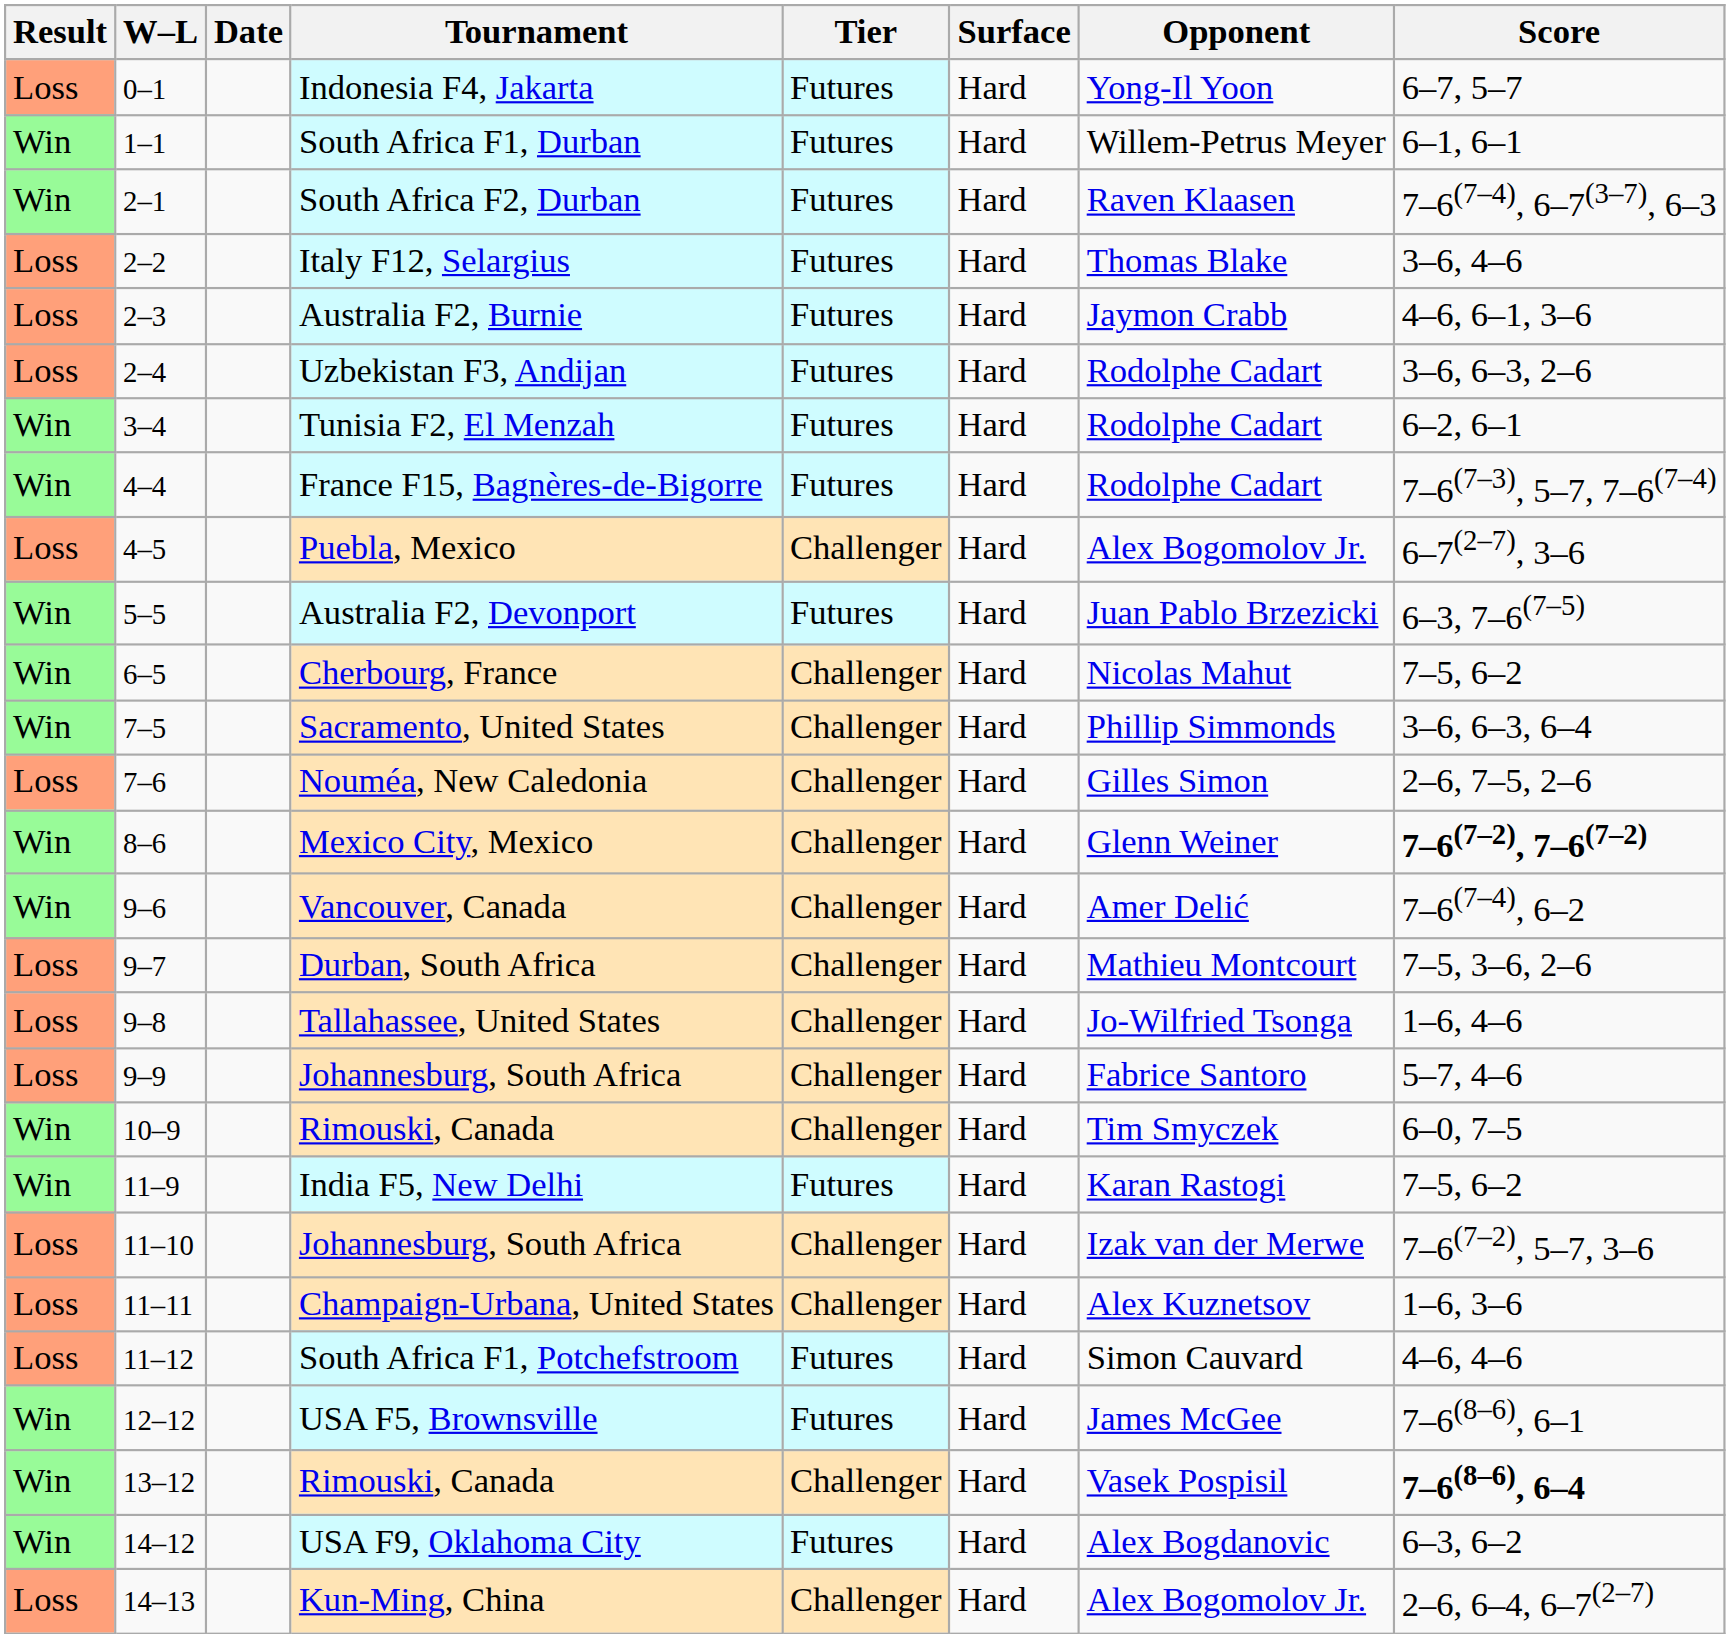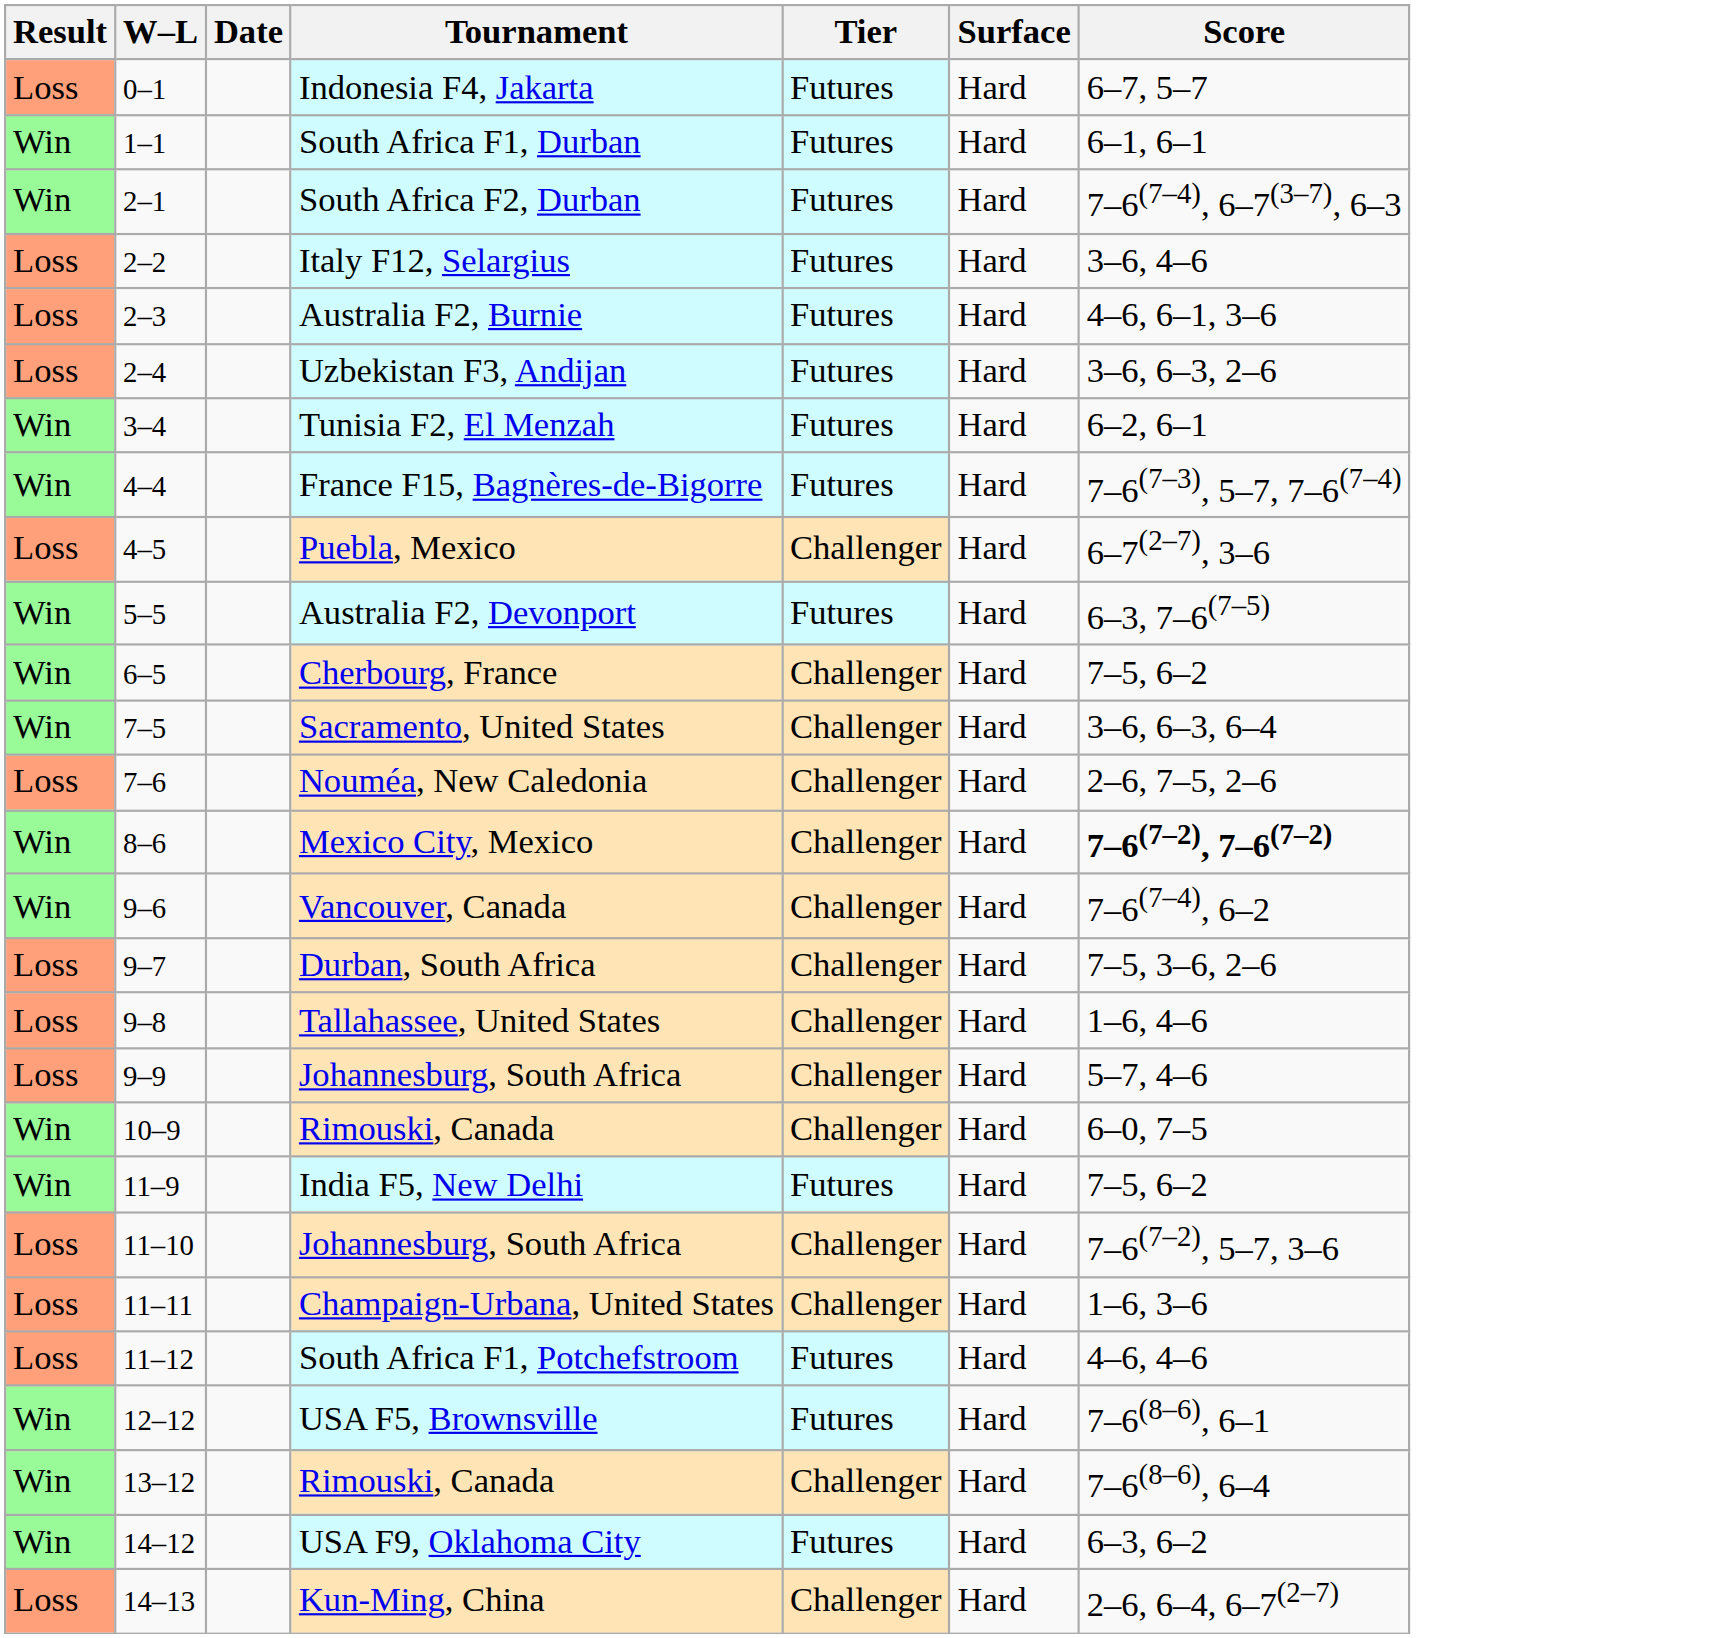 <table class="sortable wikitable">
 <tr>
 <th>Result</th>
 <th class="unsortable">W–L</th>
 <th>Date</th>
 <th>Tournament</th>
 <th>Tier</th>
 <th>Surface</th>
-<th>Opponent</th>
 <th class="unsortable">Score</th>
 </tr>
 <tr>
 <td style="background:#ffa07a;">Loss</td>
 <td><small>0–1</small></td>
 <td></td>
 <td style="background:#cffcff;">Indonesia F4, <a href='#'>Jakarta</a></td>
 <td style="background:#cffcff;">Futures</td>
 <td>Hard</td>
-<td> <a href='#'>Yong-Il Yoon</a></td>
 <td>6–7, 5–7</td>
 </tr>
 <tr>
 <td style="background:#98fb98;">Win</td>
 <td><small>1–1</small></td>
 <td></td>
 <td style="background:#cffcff;">South Africa F1, <a href='#'>Durban</a></td>
 <td style="background:#cffcff;">Futures</td>
 <td>Hard</td>
-<td> Willem-Petrus Meyer</td>
 <td>6–1, 6–1</td>
 </tr>
 <tr>
 <td style="background:#98fb98;">Win</td>
 <td><small>2–1</small></td>
 <td></td>
 <td style="background:#cffcff;">South Africa F2, <a href='#'>Durban</a></td>
 <td style="background:#cffcff;">Futures</td>
 <td>Hard</td>
-<td> <a href='#'>Raven Klaasen</a></td>
 <td>7–6<sup>(7–4)</sup>, 6–7<sup>(3–7)</sup>, 6–3</td>
 </tr>
 <tr>
 <td style="background:#ffa07a;">Loss</td>
 <td><small>2–2</small></td>
 <td></td>
 <td style="background:#cffcff;">Italy F12, <a href='#'>Selargius</a></td>
 <td style="background:#cffcff;">Futures</td>
 <td>Hard</td>
-<td> <a href='#'>Thomas Blake</a></td>
 <td>3–6, 4–6</td>
 </tr>
 <tr>
 <td style="background:#ffa07a;">Loss</td>
 <td><small>2–3</small></td>
 <td></td>
 <td style="background:#cffcff;">Australia F2, <a href='#'>Burnie</a></td>
 <td style="background:#cffcff;">Futures</td>
 <td>Hard</td>
-<td> <a href='#'>Jaymon Crabb</a></td>
 <td>4–6, 6–1, 3–6</td>
 </tr>
 <tr>
 <td style="background:#ffa07a;">Loss</td>
 <td><small>2–4</small></td>
 <td></td>
 <td style="background:#cffcff;">Uzbekistan F3, <a href='#'>Andijan</a></td>
 <td style="background:#cffcff;">Futures</td>
 <td>Hard</td>
-<td> <a href='#'>Rodolphe Cadart</a></td>
 <td>3–6, 6–3, 2–6</td>
 </tr>
 <tr>
 <td style="background:#98fb98;">Win</td>
 <td><small>3–4</small></td>
 <td></td>
 <td style="background:#cffcff;">Tunisia F2, <a href='#'>El Menzah</a></td>
 <td style="background:#cffcff;">Futures</td>
 <td>Hard</td>
-<td> <a href='#'>Rodolphe Cadart</a></td>
 <td>6–2, 6–1</td>
 </tr>
 <tr>
 <td style="background:#98fb98;">Win</td>
 <td><small>4–4</small></td>
 <td></td>
 <td style="background:#cffcff;">France F15, <a href='#'>Bagnères-de-Bigorre</a></td>
 <td style="background:#cffcff;">Futures</td>
 <td>Hard</td>
-<td> <a href='#'>Rodolphe Cadart</a></td>
 <td>7–6<sup>(7–3)</sup>, 5–7, 7–6<sup>(7–4)</sup></td>
 </tr>
 <tr>
 <td style="background:#ffa07a;">Loss</td>
 <td><small>4–5</small></td>
 <td></td>
 <td style="background:moccasin;"><a href='#'>Puebla</a>, Mexico</td>
 <td style="background:moccasin;">Challenger</td>
 <td>Hard</td>
-<td> <a href='#'>Alex Bogomolov Jr.</a></td>
 <td>6–7<sup>(2–7)</sup>, 3–6</td>
 </tr>
 <tr>
 <td style="background:#98fb98;">Win</td>
 <td><small>5–5</small></td>
 <td></td>
 <td style="background:#cffcff;">Australia F2, <a href='#'>Devonport</a></td>
 <td style="background:#cffcff;">Futures</td>
 <td>Hard</td>
-<td> <a href='#'>Juan Pablo Brzezicki</a></td>
 <td>6–3, 7–6<sup>(7–5)</sup></td>
 </tr>
 <tr>
 <td style="background:#98fb98;">Win</td>
 <td><small>6–5</small></td>
 <td></td>
 <td style="background:moccasin;"><a href='#'>Cherbourg</a>, France</td>
 <td style="background:moccasin;">Challenger</td>
 <td>Hard</td>
-<td> <a href='#'>Nicolas Mahut</a></td>
 <td>7–5, 6–2</td>
 </tr>
 <tr>
 <td style="background:#98fb98;">Win</td>
 <td><small>7–5</small></td>
 <td></td>
 <td style="background:moccasin;"><a href='#'>Sacramento</a>, United States</td>
 <td style="background:moccasin;">Challenger</td>
 <td>Hard</td>
-<td> <a href='#'>Phillip Simmonds</a></td>
 <td>3–6, 6–3, 6–4</td>
 </tr>
 <tr>
 <td style="background:#ffa07a;">Loss</td>
 <td><small>7–6</small></td>
 <td></td>
 <td style="background:moccasin;"><a href='#'>Nouméa</a>, New Caledonia</td>
 <td style="background:moccasin;">Challenger</td>
 <td>Hard</td>
-<td> <a href='#'>Gilles Simon</a></td>
 <td>2–6, 7–5, 2–6</td>
 </tr>
 <tr>
 <td style="background:#98fb98;">Win</td>
 <td><small>8–6</small></td>
 <td></td>
 <td style="background:moccasin;"><a href='#'>Mexico City</a>, Mexico</td>
 <td style="background:moccasin;">Challenger</td>
 <td>Hard</td>
-<td> <a href='#'>Glenn Weiner</a></td>
 <td><strong>7–6<sup>(7–2)</sup>, 7–6<sup>(7–2)</sup></strong></td>
 </tr>
 <tr>
 <td style="background:#98fb98;">Win</td>
 <td><small>9–6</small></td>
 <td></td>
 <td style="background:moccasin;"><a href='#'>Vancouver</a>, Canada</td>
 <td style="background:moccasin;">Challenger</td>
 <td>Hard</td>
-<td> <a href='#'>Amer Delić</a></td>
 <td>7–6<sup>(7–4)</sup>, 6–2</td>
 </tr>
 <tr>
 <td style="background:#ffa07a;">Loss</td>
 <td><small>9–7</small></td>
 <td></td>
 <td style="background:moccasin;"><a href='#'>Durban</a>, South Africa</td>
 <td style="background:moccasin;">Challenger</td>
 <td>Hard</td>
-<td> <a href='#'>Mathieu Montcourt</a></td>
 <td>7–5, 3–6, 2–6</td>
 </tr>
 <tr>
 <td style="background:#ffa07a;">Loss</td>
 <td><small>9–8</small></td>
 <td></td>
 <td style="background:moccasin;"><a href='#'>Tallahassee</a>, United States</td>
 <td style="background:moccasin;">Challenger</td>
 <td>Hard</td>
-<td> <a href='#'>Jo-Wilfried Tsonga</a></td>
 <td>1–6, 4–6</td>
 </tr>
 <tr>
 <td style="background:#ffa07a;">Loss</td>
 <td><small>9–9</small></td>
 <td></td>
 <td style="background:moccasin;"><a href='#'>Johannesburg</a>, South Africa</td>
 <td style="background:moccasin;">Challenger</td>
 <td>Hard</td>
-<td> <a href='#'>Fabrice Santoro</a></td>
 <td>5–7, 4–6</td>
 </tr>
 <tr>
 <td style="background:#98fb98;">Win</td>
 <td><small>10–9</small></td>
 <td></td>
 <td style="background:moccasin;"><a href='#'>Rimouski</a>, Canada</td>
 <td style="background:moccasin;">Challenger</td>
 <td>Hard</td>
-<td> <a href='#'>Tim Smyczek</a></td>
 <td>6–0, 7–5</td>
 </tr>
 <tr>
 <td style="background:#98fb98;">Win</td>
 <td><small>11–9</small></td>
 <td></td>
 <td style="background:#cffcff;">India F5, <a href='#'>New Delhi</a></td>
 <td style="background:#cffcff;">Futures</td>
 <td>Hard</td>
-<td> <a href='#'>Karan Rastogi</a></td>
 <td>7–5, 6–2</td>
 </tr>
 <tr>
 <td style="background:#ffa07a;">Loss</td>
 <td><small>11–10</small></td>
 <td></td>
 <td style="background:moccasin;"><a href='#'>Johannesburg</a>, South Africa</td>
 <td style="background:moccasin;">Challenger</td>
 <td>Hard</td>
-<td> <a href='#'>Izak van der Merwe</a></td>
 <td>7–6<sup>(7–2)</sup>, 5–7, 3–6</td>
 </tr>
 <tr>
 <td style="background:#ffa07a;">Loss</td>
 <td><small>11–11</small></td>
 <td></td>
 <td style="background:moccasin;"><a href='#'>Champaign-Urbana</a>, United States</td>
 <td style="background:moccasin;">Challenger</td>
 <td>Hard</td>
-<td> <a href='#'>Alex Kuznetsov</a></td>
 <td>1–6, 3–6</td>
 </tr>
 <tr>
 <td style="background:#ffa07a;">Loss</td>
 <td><small>11–12</small></td>
 <td></td>
 <td style="background:#cffcff;">South Africa F1, <a href='#'>Potchefstroom</a></td>
 <td style="background:#cffcff;">Futures</td>
 <td>Hard</td>
-<td> Simon Cauvard</td>
 <td>4–6, 4–6</td>
 </tr>
 <tr>
 <td style="background:#98fb98;">Win</td>
 <td><small>12–12</small></td>
 <td></td>
 <td style="background:#cffcff;">USA F5, <a href='#'>Brownsville</a></td>
 <td style="background:#cffcff;">Futures</td>
 <td>Hard</td>
-<td> <a href='#'>James McGee</a></td>
 <td>7–6<sup>(8–6)</sup>, 6–1</td>
 </tr>
 <tr>
 <td style="background:#98fb98;">Win</td>
 <td><small>13–12</small></td>
 <td></td>
 <td style="background:moccasin;"><a href='#'>Rimouski</a>, Canada</td>
 <td style="background:moccasin;">Challenger</td>
 <td>Hard</td>
-<td> <a href='#'>Vasek Pospisil</a></td>
-<td><strong>7–6<sup>(8–6)</sup>, 6–4</strong></td>
+<td>7–6<sup>(8–6)</sup>, 6–4</td>
 </tr>
 <tr>
 <td style="background:#98fb98;">Win</td>
 <td><small>14–12</small></td>
 <td></td>
 <td style="background:#cffcff;">USA F9, <a href='#'>Oklahoma City</a></td>
 <td style="background:#cffcff;">Futures</td>
 <td>Hard</td>
-<td> <a href='#'>Alex Bogdanovic</a></td>
 <td>6–3, 6–2</td>
 </tr>
 <tr>
 <td style="background:#ffa07a;">Loss</td>
 <td><small>14–13</small></td>
 <td></td>
 <td style="background:moccasin;"><a href='#'>Kun-Ming</a>, China</td>
 <td style="background:moccasin;">Challenger</td>
 <td>Hard</td>
-<td> <a href='#'>Alex Bogomolov Jr.</a></td>
 <td>2–6, 6–4, 6–7<sup>(2–7)</sup></td>
 </tr>
 </table>
